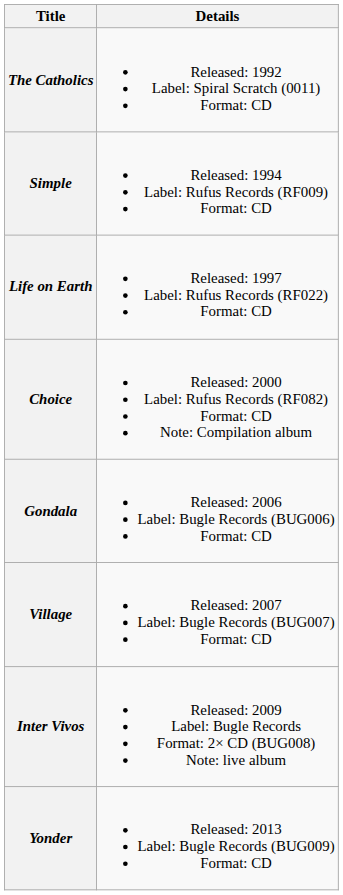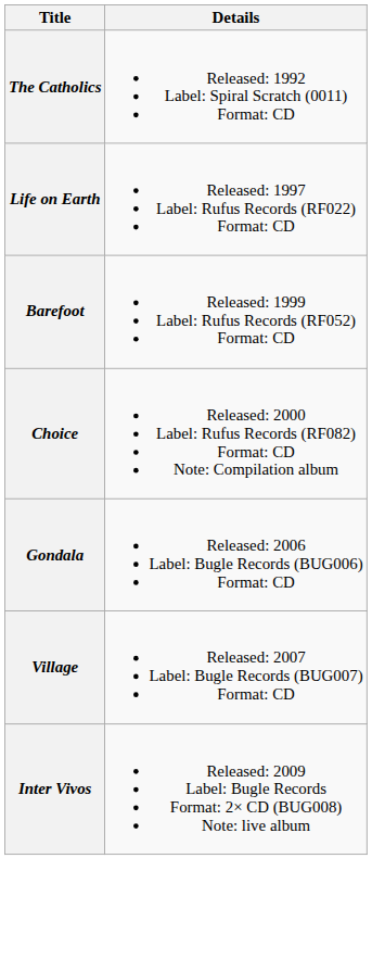 <table class="wikitable plainrowheaders" style="text-align:center;" border="1">
 <tr>
 <th>Title</th>
 <th>Details</th>
 </tr>
 <tr>
 <th scope="row"><em>The Catholics</em></th>
 <td><br><ul><li>Released: 1992</li><li>Label: Spiral Scratch (0011)</li><li>Format: CD</li></ul></td>
 </tr>
 <tr>
-<th scope="row"><em>Simple</em></th>
-<td><br><ul><li>Released: 1994</li><li>Label: Rufus Records (RF009)</li><li>Format: CD</li></ul></td>
+<th scope="row"><em>Life on Earth</em></th>
+<td><br><ul><li>Released: 1997</li><li>Label: Rufus Records (RF022)</li><li>Format: CD</li></ul></td>
 </tr>
 <tr>
-<th scope="row"><em>Life on Earth</em></th>
-<td><br><ul><li>Released: 1997</li><li>Label: Rufus Records (RF022)</li><li>Format: CD</li></ul></td>
+<th scope="row"><em>Barefoot</em></th>
+<td><br><ul><li>Released: 1999</li><li>Label: Rufus Records (RF052)</li><li>Format: CD</li></ul></td>
 </tr>
 <tr>
 <th scope="row"><em>Choice</em></th>
 <td><br><ul><li>Released: 2000</li><li>Label: Rufus Records (RF082)</li><li>Format: CD</li><li>Note: Compilation album</li></ul></td>
 </tr>
 <tr>
 <th scope="row"><em>Gondala</em></th>
 <td><br><ul><li>Released: 2006</li><li>Label: Bugle Records (BUG006)</li><li>Format: CD</li></ul></td>
 </tr>
 <tr>
 <th scope="row"><em>Village</em></th>
 <td><br><ul><li>Released: 2007</li><li>Label: Bugle Records (BUG007)</li><li>Format: CD</li></ul></td>
 </tr>
 <tr>
 <th scope="row"><em>Inter Vivos</em></th>
 <td><br><ul><li>Released: 2009</li><li>Label: Bugle Records</li><li>Format: 2× CD (BUG008)</li><li>Note: live album</li></ul></td>
 </tr>
-<tr>
-<th scope="row"><em>Yonder</em></th>
-<td><br><ul><li>Released: 2013</li><li>Label: Bugle Records (BUG009)</li><li>Format: CD</li></ul></td>
-</tr>
 </table>
